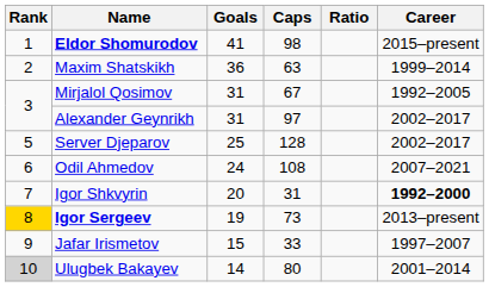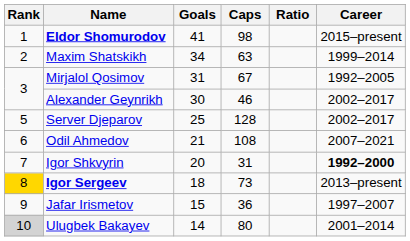 <table class="wikitable sortable" style="text-align: center">
 <tr>
 <th width=30>Rank</th>
 <th width=150>Name</th>
 <th width=50>Goals</th>
 <th width=50>Caps</th>
 <th width=50>Ratio</th>
 <th width=100>Career</th>
 </tr>
 <tr>
 <td>1</td>
 <td align=left><strong><a href='#'>Eldor Shomurodov</a></strong></td>
 <td>41</td>
 <td>98</td>
 <td></td>
 <td>2015–present</td>
 </tr>
 <tr>
 <td>2</td>
 <td align=left><a href='#'>Maxim Shatskikh</a></td>
-<td>36</td>
+<td>34</td>
 <td>63</td>
 <td></td>
 <td>1999–2014</td>
 </tr>
 <tr>
 <td rowspan=2>3</td>
 <td align=left><a href='#'>Mirjalol Qosimov</a></td>
 <td>31</td>
 <td>67</td>
 <td></td>
 <td>1992–2005</td>
 </tr>
 <tr>
 <td align=left><a href='#'>Alexander Geynrikh</a></td>
-<td>31</td>
-<td>97</td>
+<td>30</td>
+<td>46</td>
 <td></td>
 <td>2002–2017</td>
 </tr>
 <tr>
 <td>5</td>
 <td align=left><a href='#'>Server Djeparov</a></td>
 <td>25</td>
 <td>128</td>
 <td></td>
 <td>2002–2017</td>
 </tr>
 <tr>
 <td>6</td>
 <td align=left><a href='#'>Odil Ahmedov</a></td>
-<td>24</td>
+<td>21</td>
 <td>108</td>
 <td></td>
 <td>2007–2021</td>
 </tr>
 <tr>
 <td>7</td>
 <td align=left><a href='#'>Igor Shkvyrin</a></td>
 <td>20</td>
 <td>31</td>
 <td></td>
 <td><strong>1992–2000</strong></td>
 </tr>
 <tr>
 <td style="background: gold;">8</td>
 <td align=left><strong><a href='#'>Igor Sergeev</a></strong></td>
-<td>19</td>
+<td>18</td>
 <td>73</td>
 <td></td>
 <td>2013–present</td>
 </tr>
 <tr>
 <td>9</td>
 <td align=left><a href='#'>Jafar Irismetov</a></td>
 <td>15</td>
-<td>33</td>
+<td>36</td>
 <td></td>
 <td>1997–2007</td>
 </tr>
 <tr>
 <td style="background: lightgrey;">10</td>
 <td align=left><a href='#'>Ulugbek Bakayev</a></td>
 <td>14</td>
 <td>80</td>
 <td></td>
 <td>2001–2014</td>
 </tr>
 </table>
